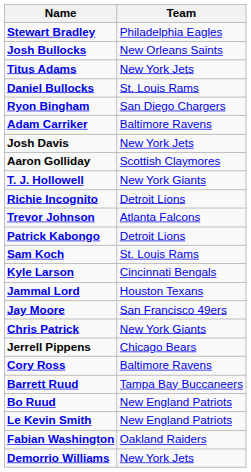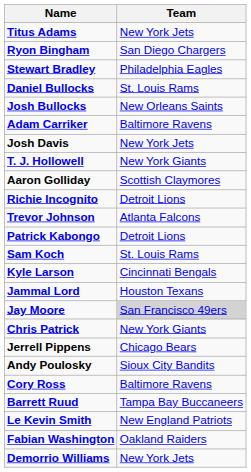 <table class="wikitable">
 <tr>
 <th>Name</th>
 <th>Team</th>
 </tr>
 <tr>
+<td><strong><a href='#'>Titus Adams</a></strong></td>
+<td><a href='#'>New York Jets</a></td>
+</tr>
+<tr>
+<td><strong><a href='#'>Ryon Bingham</a></strong></td>
+<td><a href='#'>San Diego Chargers</a></td>
+</tr>
+<tr>
 <td><strong><a href='#'>Stewart Bradley</a></strong></td>
 <td><a href='#'>Philadelphia Eagles</a></td>
-</tr>
-<tr>
-<td><strong><a href='#'>Josh Bullocks</a></strong></td>
-<td><a href='#'>New Orleans Saints</a></td>
-</tr>
-<tr>
-<td><strong><a href='#'>Titus Adams</a></strong></td>
-<td><a href='#'>New York Jets</a></td>
 </tr>
 <tr>
 <td><strong><a href='#'>Daniel Bullocks</a></strong></td>
 <td><a href='#'>St. Louis Rams</a></td>
 </tr>
 <tr>
-<td><strong><a href='#'>Ryon Bingham</a></strong></td>
-<td><a href='#'>San Diego Chargers</a></td>
+<td><strong><a href='#'>Josh Bullocks</a></strong></td>
+<td><a href='#'>New Orleans Saints</a></td>
 </tr>
 <tr>
 <td><strong><a href='#'>Adam Carriker</a></strong></td>
 <td><a href='#'>Baltimore Ravens</a></td>
 </tr>
 <tr>
 <td><strong>Josh Davis</strong></td>
 <td><a href='#'>New York Jets</a></td>
 </tr>
 <tr>
+<td><strong><a href='#'>T. J. Hollowell</a></strong></td>
+<td><a href='#'>New York Giants</a></td>
+</tr>
+<tr>
 <td><strong>Aaron Golliday</strong></td>
 <td><a href='#'>Scottish Claymores</a></td>
-</tr>
-<tr>
-<td><strong><a href='#'>T. J. Hollowell</a></strong></td>
-<td><a href='#'>New York Giants</a></td>
 </tr>
 <tr>
 <td><strong><a href='#'>Richie Incognito</a></strong></td>
 <td><a href='#'>Detroit Lions</a></td>
 </tr>
 <tr>
 <td><strong><a href='#'>Trevor Johnson</a></strong></td>
 <td><a href='#'>Atlanta Falcons</a></td>
 </tr>
 <tr>
 <td><strong><a href='#'>Patrick Kabongo</a></strong></td>
 <td><a href='#'>Detroit Lions</a></td>
 </tr>
 <tr>
 <td><strong><a href='#'>Sam Koch</a></strong></td>
 <td><a href='#'>St. Louis Rams</a></td>
 </tr>
 <tr>
 <td><strong><a href='#'>Kyle Larson</a></strong></td>
 <td><a href='#'>Cincinnati Bengals</a></td>
 </tr>
 <tr>
 <td><strong><a href='#'>Jammal Lord</a></strong></td>
 <td><a href='#'>Houston Texans</a></td>
 </tr>
 <tr>
 <td><strong><a href='#'>Jay Moore</a></strong></td>
-<td><a href='#'>San Francisco 49ers</a></td>
+<td style="background: lightgrey;"><a href='#'>San Francisco 49ers</a></td>
 </tr>
 <tr>
 <td><strong><a href='#'>Chris Patrick</a></strong></td>
 <td><a href='#'>New York Giants</a></td>
 </tr>
 <tr>
 <td><strong>Jerrell Pippens</strong></td>
 <td><a href='#'>Chicago Bears</a></td>
 </tr>
 <tr>
+<td><strong>Andy Poulosky</strong></td>
+<td><a href='#'>Sioux City Bandits</a></td>
+</tr>
+<tr>
 <td><strong><a href='#'>Cory Ross</a></strong></td>
 <td><a href='#'>Baltimore Ravens</a></td>
 </tr>
 <tr>
 <td><strong><a href='#'>Barrett Ruud</a></strong></td>
 <td><a href='#'>Tampa Bay Buccaneers</a></td>
-</tr>
-<tr>
-<td><strong><a href='#'>Bo Ruud</a></strong></td>
-<td><a href='#'>New England Patriots</a></td>
 </tr>
 <tr>
 <td><strong><a href='#'>Le Kevin Smith</a></strong></td>
 <td><a href='#'>New England Patriots</a></td>
 </tr>
 <tr>
 <td><strong><a href='#'>Fabian Washington</a></strong></td>
 <td><a href='#'>Oakland Raiders</a></td>
 </tr>
 <tr>
 <td><strong><a href='#'>Demorrio Williams</a></strong></td>
 <td><a href='#'>New York Jets</a></td>
 </tr>
 </table>
